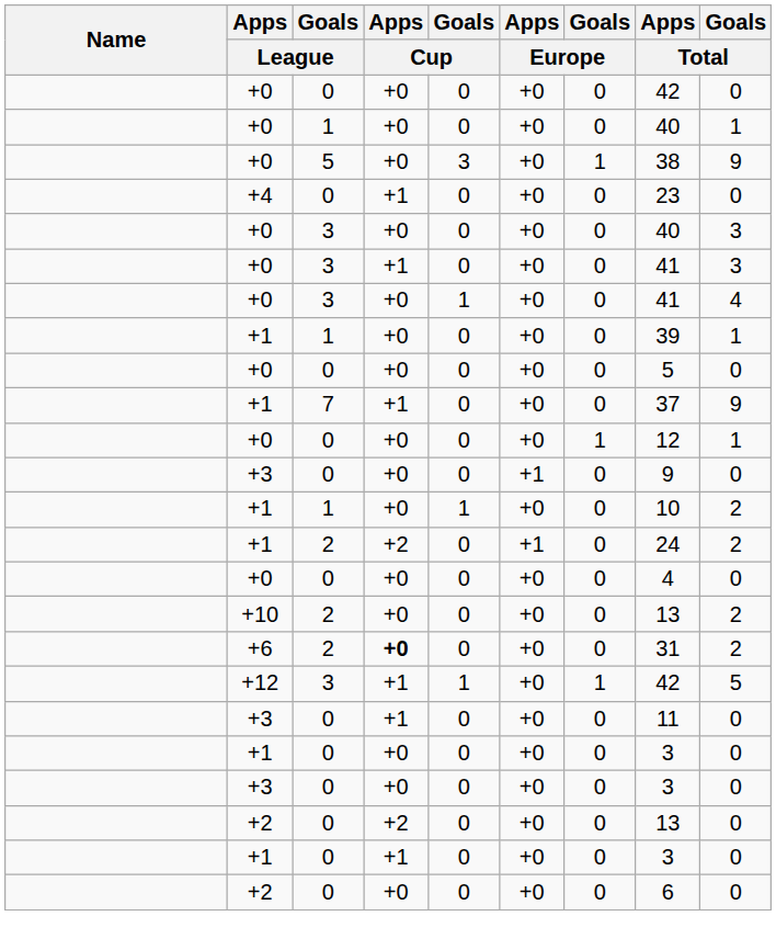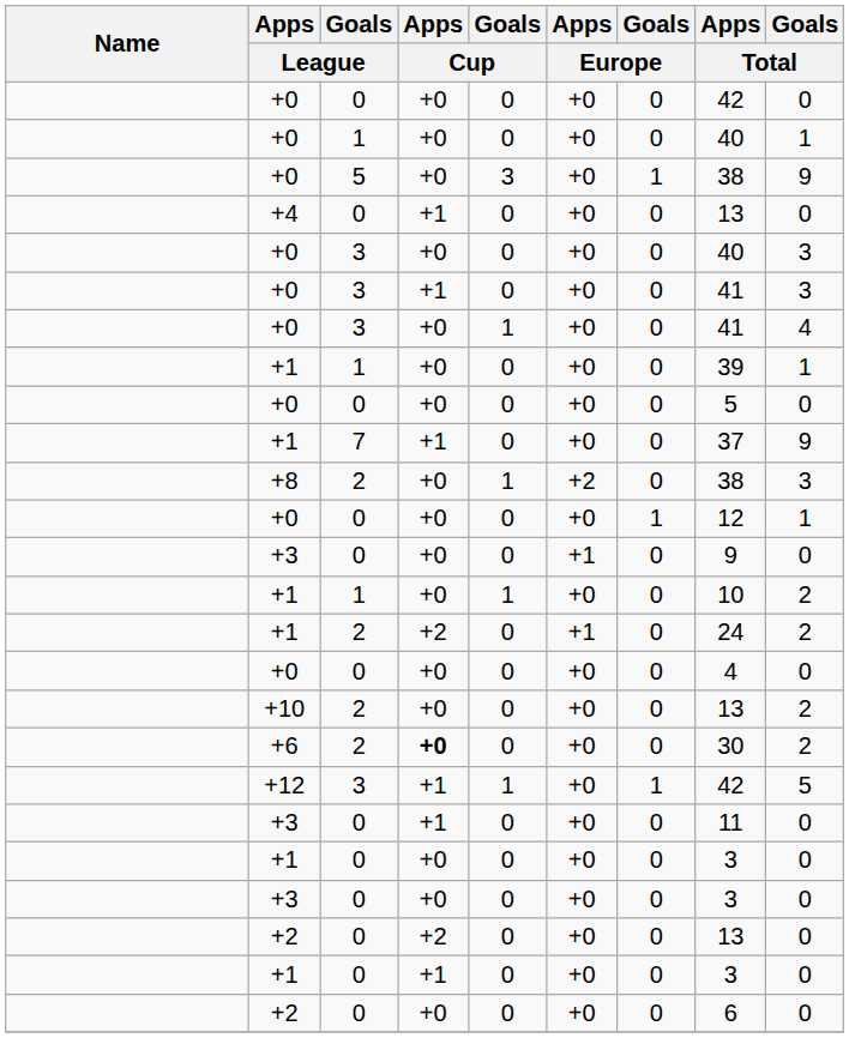 <table class="wikitable sortable" style="text-align:center">
 <tr>
 <th rowspan="2" width="155">Name</th>
 <th>Apps</th>
 <th>Goals</th>
 <th>Apps</th>
 <th>Goals</th>
 <th>Apps</th>
 <th>Goals</th>
 <th>Apps</th>
 <th>Goals</th>
 </tr>
 <tr class="unsortable">
 <th colspan="2" width="55">League</th>
 <th colspan="2" width="55">Cup</th>
 <th colspan="2" width="55">Europe</th>
 <th colspan="2" width="55">Total</th>
 </tr>
 <tr>
 <td align="left"> </td>
 <td>+0</td>
 <td>0</td>
 <td>+0</td>
 <td>0</td>
 <td>+0</td>
 <td>0</td>
 <td>42</td>
 <td>0</td>
 </tr>
 <tr>
 <td align="left"> </td>
 <td>+0</td>
 <td>1</td>
 <td>+0</td>
 <td>0</td>
 <td>+0</td>
 <td>0</td>
 <td>40</td>
 <td>1</td>
 </tr>
 <tr>
 <td align="left"> </td>
 <td>+0</td>
 <td>5</td>
 <td>+0</td>
 <td>3</td>
 <td>+0</td>
 <td>1</td>
 <td>38</td>
 <td>9</td>
 </tr>
 <tr>
 <td align="left"> </td>
 <td>+4</td>
 <td>0</td>
 <td>+1</td>
 <td>0</td>
 <td>+0</td>
 <td>0</td>
-<td>23</td>
+<td>13</td>
 <td>0</td>
 </tr>
 <tr>
 <td align="left"> </td>
 <td>+0</td>
 <td>3</td>
 <td>+0</td>
 <td>0</td>
 <td>+0</td>
 <td>0</td>
 <td>40</td>
 <td>3</td>
 </tr>
 <tr>
 <td align="left"> </td>
 <td>+0</td>
 <td>3</td>
 <td>+1</td>
 <td>0</td>
 <td>+0</td>
 <td>0</td>
 <td>41</td>
 <td>3</td>
 </tr>
 <tr>
 <td align="left"> </td>
 <td>+0</td>
 <td>3</td>
 <td>+0</td>
 <td>1</td>
 <td>+0</td>
 <td>0</td>
 <td>41</td>
 <td>4</td>
 </tr>
 <tr>
 <td align="left"> </td>
 <td>+1</td>
 <td>1</td>
 <td>+0</td>
 <td>0</td>
 <td>+0</td>
 <td>0</td>
 <td>39</td>
 <td>1</td>
 </tr>
 <tr>
 <td align="left"> </td>
 <td>+0</td>
 <td>0</td>
 <td>+0</td>
 <td>0</td>
 <td>+0</td>
 <td>0</td>
 <td>5</td>
 <td>0</td>
 </tr>
 <tr>
 <td align="left"> </td>
 <td>+1</td>
 <td>7</td>
 <td>+1</td>
 <td>0</td>
 <td>+0</td>
 <td>0</td>
 <td>37</td>
 <td>9</td>
+</tr>
+<tr>
+<td align="left"> </td>
+<td>+8</td>
+<td>2</td>
+<td>+0</td>
+<td>1</td>
+<td>+2</td>
+<td>0</td>
+<td>38</td>
+<td>3</td>
 </tr>
 <tr>
 <td align="left"> </td>
 <td>+0</td>
 <td>0</td>
 <td>+0</td>
 <td>0</td>
 <td>+0</td>
 <td>1</td>
 <td>12</td>
 <td>1</td>
 </tr>
 <tr>
 <td align="left"> </td>
 <td>+3</td>
 <td>0</td>
 <td>+0</td>
 <td>0</td>
 <td>+1</td>
 <td>0</td>
 <td>9</td>
 <td>0</td>
 </tr>
 <tr>
 <td align="left"> </td>
 <td>+1</td>
 <td>1</td>
 <td>+0</td>
 <td>1</td>
 <td>+0</td>
 <td>0</td>
 <td>10</td>
 <td>2</td>
 </tr>
 <tr>
 <td align="left"> </td>
 <td>+1</td>
 <td>2</td>
 <td>+2</td>
 <td>0</td>
 <td>+1</td>
 <td>0</td>
 <td>24</td>
 <td>2</td>
 </tr>
 <tr>
 <td align="left"> </td>
 <td>+0</td>
 <td>0</td>
 <td>+0</td>
 <td>0</td>
 <td>+0</td>
 <td>0</td>
 <td>4</td>
 <td>0</td>
 </tr>
 <tr>
 <td align="left"> </td>
 <td>+10</td>
 <td>2</td>
 <td>+0</td>
 <td>0</td>
 <td>+0</td>
 <td>0</td>
 <td>13</td>
 <td>2</td>
 </tr>
 <tr>
 <td align="left"> </td>
 <td>+6</td>
 <td>2</td>
 <td><strong>+0</strong></td>
 <td>0</td>
 <td>+0</td>
 <td>0</td>
-<td>31</td>
+<td>30</td>
 <td>2</td>
 </tr>
 <tr>
 <td align="left"> </td>
 <td>+12</td>
 <td>3</td>
 <td>+1</td>
 <td>1</td>
 <td>+0</td>
 <td>1</td>
 <td>42</td>
 <td>5</td>
 </tr>
 <tr>
 <td align="left"> </td>
 <td>+3</td>
 <td>0</td>
 <td>+1</td>
 <td>0</td>
 <td>+0</td>
 <td>0</td>
 <td>11</td>
 <td>0</td>
 </tr>
 <tr>
 <td align="left"> </td>
 <td>+1</td>
 <td>0</td>
 <td>+0</td>
 <td>0</td>
 <td>+0</td>
 <td>0</td>
 <td>3</td>
 <td>0</td>
 </tr>
 <tr>
 <td align="left"> </td>
 <td>+3</td>
 <td>0</td>
 <td>+0</td>
 <td>0</td>
 <td>+0</td>
 <td>0</td>
 <td>3</td>
 <td>0</td>
 </tr>
 <tr>
 <td align="left"> </td>
 <td>+2</td>
 <td>0</td>
 <td>+2</td>
 <td>0</td>
 <td>+0</td>
 <td>0</td>
 <td>13</td>
 <td>0</td>
 </tr>
 <tr>
 <td align="left"> </td>
 <td>+1</td>
 <td>0</td>
 <td>+1</td>
 <td>0</td>
 <td>+0</td>
 <td>0</td>
 <td>3</td>
 <td>0</td>
 </tr>
 <tr>
 <td align="left"> </td>
 <td>+2</td>
 <td>0</td>
 <td>+0</td>
 <td>0</td>
 <td>+0</td>
 <td>0</td>
 <td>6</td>
 <td>0</td>
 </tr>
 <tr>
 </tr>
 </table>
